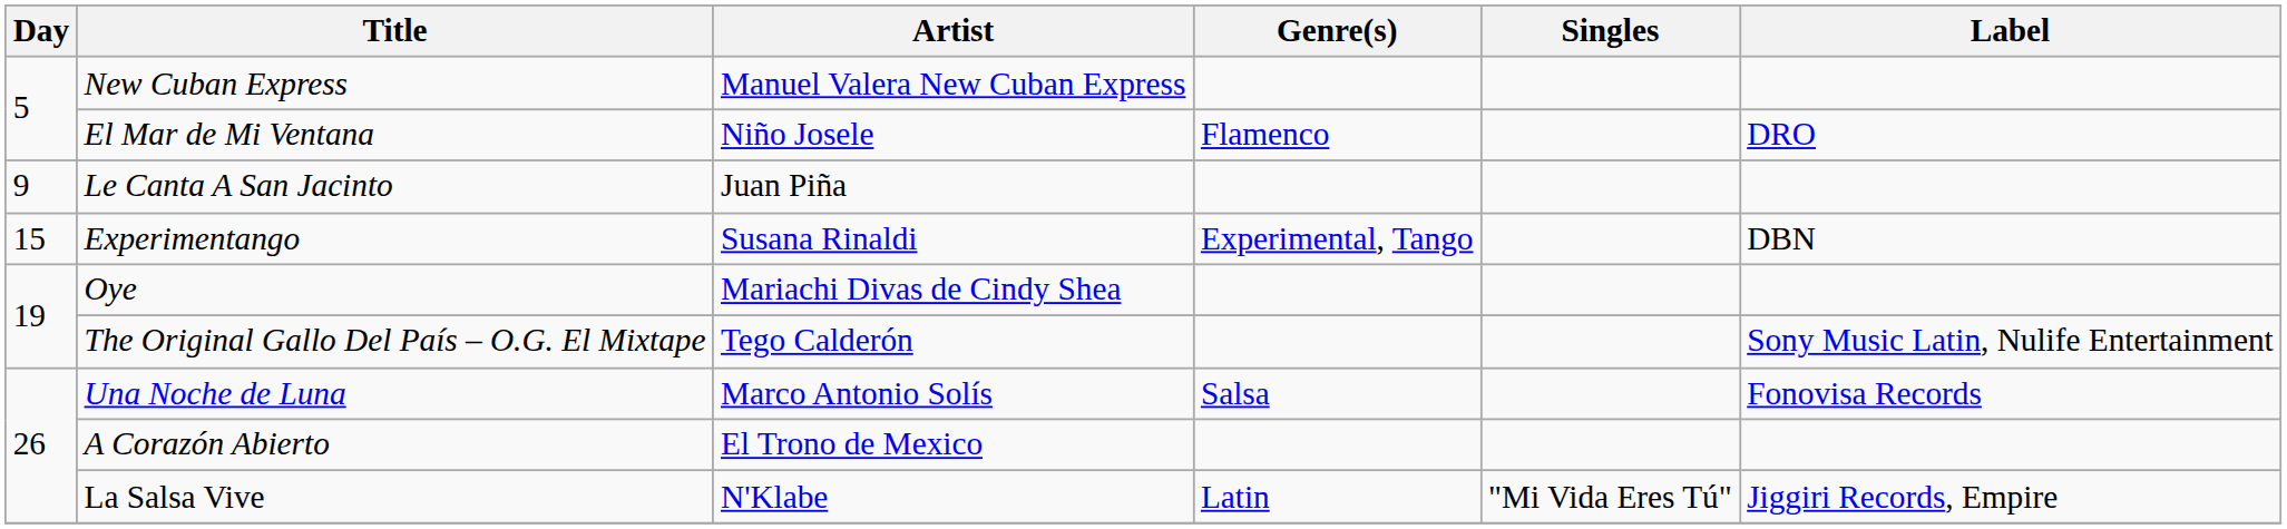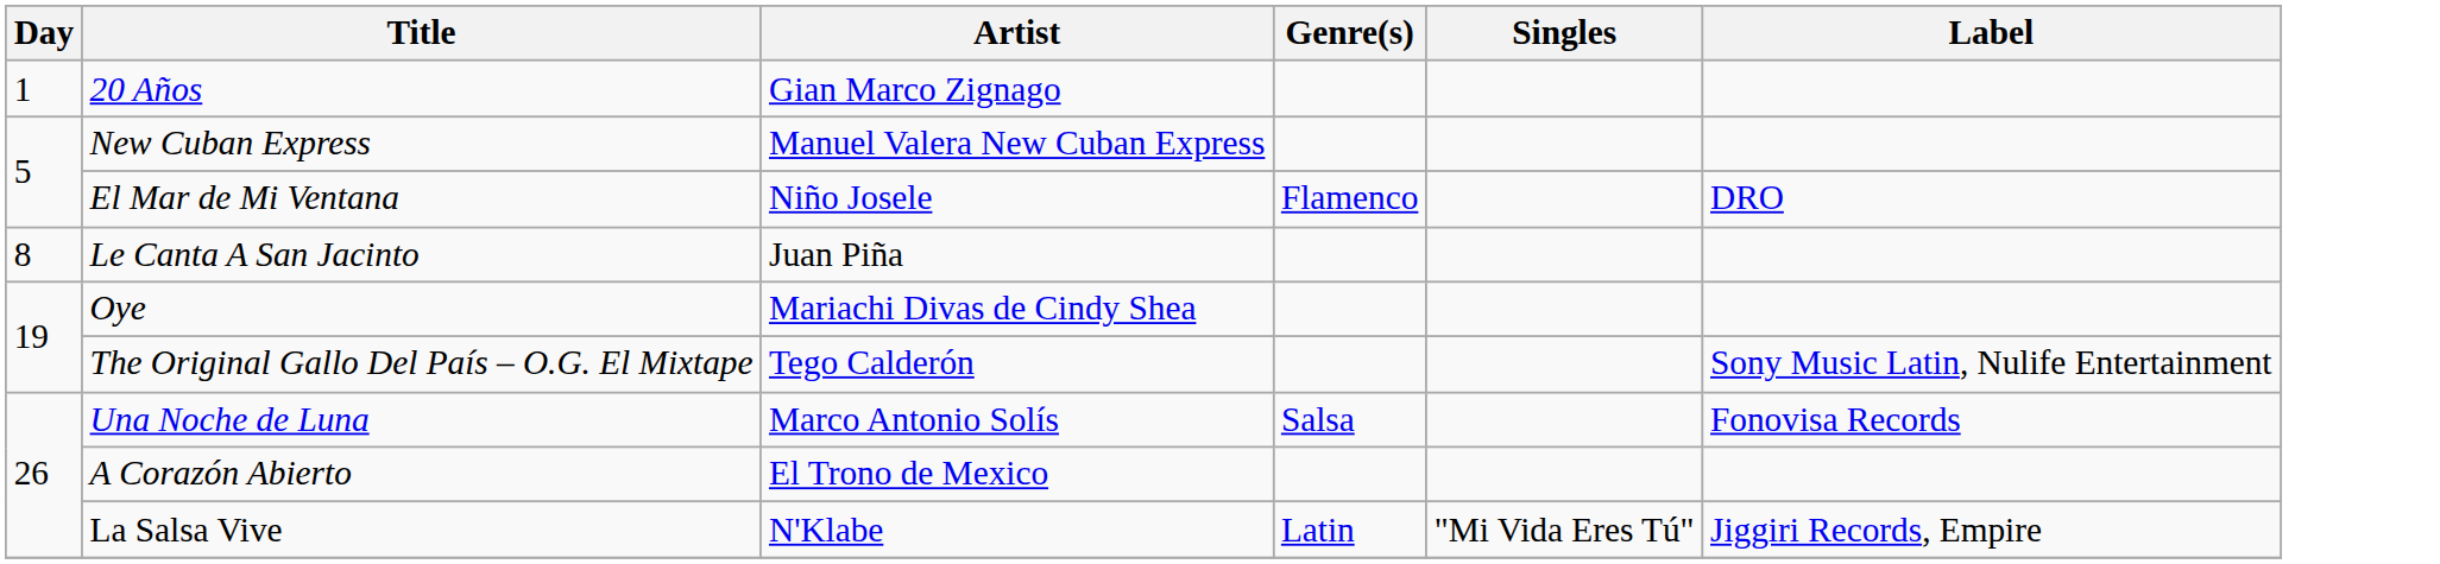 <table class="wikitable sortable" style="text-align: left;">
 <tr>
 <th>Day</th>
 <th>Title</th>
 <th>Artist</th>
 <th>Genre(s)</th>
 <th>Singles</th>
 <th>Label</th>
+</tr>
+<tr>
+<td>1</td>
+<td><em><a href='#'>20 Años</a></em></td>
+<td><a href='#'>Gian Marco Zignago</a></td>
+<td></td>
+<td></td>
+<td></td>
 </tr>
 <tr>
 <td rowspan="2">5</td>
 <td><em>New Cuban Express</em></td>
 <td><a href='#'>Manuel Valera New Cuban Express</a></td>
 <td></td>
 <td></td>
 <td></td>
 </tr>
 <tr>
 <td><em>El Mar de Mi Ventana</em></td>
 <td><a href='#'>Niño Josele</a></td>
 <td><a href='#'>Flamenco</a></td>
 <td></td>
 <td><a href='#'>DRO</a></td>
 </tr>
 <tr>
-<td>9</td>
+<td>8</td>
 <td><em>Le Canta A San Jacinto</em></td>
 <td>Juan Piña</td>
 <td></td>
 <td></td>
 <td></td>
-</tr>
-<tr>
-<td>15</td>
-<td><em>Experimentango</em></td>
-<td><a href='#'>Susana Rinaldi</a></td>
-<td><a href='#'>Experimental</a>, <a href='#'>Tango</a></td>
-<td></td>
-<td>DBN</td>
 </tr>
 <tr>
 <td rowspan="2">19</td>
 <td><em>Oye</em></td>
 <td><a href='#'>Mariachi Divas de Cindy Shea</a></td>
 <td></td>
 <td></td>
 <td></td>
 </tr>
 <tr>
 <td><em>The Original Gallo Del País – O.G. El Mixtape</em></td>
 <td><a href='#'>Tego Calderón</a></td>
 <td></td>
 <td></td>
 <td><a href='#'>Sony Music Latin</a>, Nulife Entertainment</td>
 </tr>
 <tr>
 <td rowspan="3">26</td>
 <td><em><a href='#'>Una Noche de Luna</a></em></td>
 <td><a href='#'>Marco Antonio Solís</a></td>
 <td><a href='#'>Salsa</a></td>
 <td></td>
 <td><a href='#'>Fonovisa Records</a></td>
 </tr>
 <tr>
 <td><em>A Corazón Abierto</em></td>
 <td><a href='#'>El Trono de Mexico</a></td>
 <td></td>
 <td></td>
 <td></td>
 </tr>
 <tr>
 <td>La Salsa Vive</td>
 <td><a href='#'>N'Klabe</a></td>
 <td><a href='#'>Latin</a></td>
 <td>"Mi Vida Eres Tú"</td>
 <td><a href='#'>Jiggiri Records</a>, Empire</td>
 </tr>
 <tr>
 </tr>
 </table>
